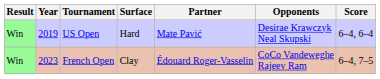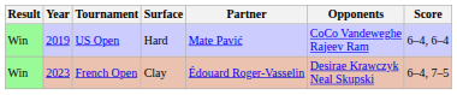 <table class="sortable wikitable nowrap">
 <tr>
 <th>Result</th>
 <th>Year</th>
 <th>Tournament</th>
 <th>Surface</th>
 <th>Partner</th>
 <th>Opponents</th>
 <th class=unsortable>Score</th>
 </tr>
 <tr bgcolor=ccccff>
 <td bgcolor=98fb98>Win</td>
 <td><a href='#'>2019</a></td>
 <td><a href='#'>US Open</a></td>
 <td>Hard</td>
 <td> <a href='#'>Mate Pavić</a></td>
-<td> <a href='#'>Desirae Krawczyk</a> <br>  <a href='#'>Neal Skupski</a></td>
+<td> <a href='#'>CoCo Vandeweghe</a> <br>  <a href='#'>Rajeev Ram</a></td>
 <td>6–4, 6–4</td>
 </tr>
 <tr bgcolor=ebc2af>
 <td bgcolor=98fb98>Win</td>
 <td><a href='#'>2023</a></td>
 <td><a href='#'>French Open</a></td>
 <td>Clay</td>
 <td> <a href='#'>Édouard Roger-Vasselin</a></td>
-<td> <a href='#'>CoCo Vandeweghe</a> <br>  <a href='#'>Rajeev Ram</a></td>
+<td> <a href='#'>Desirae Krawczyk</a> <br>  <a href='#'>Neal Skupski</a></td>
 <td>6–4, 7–5</td>
 </tr>
 </table>
